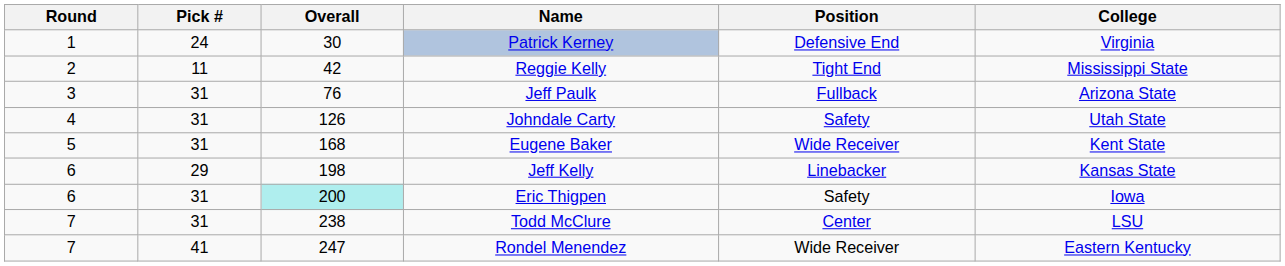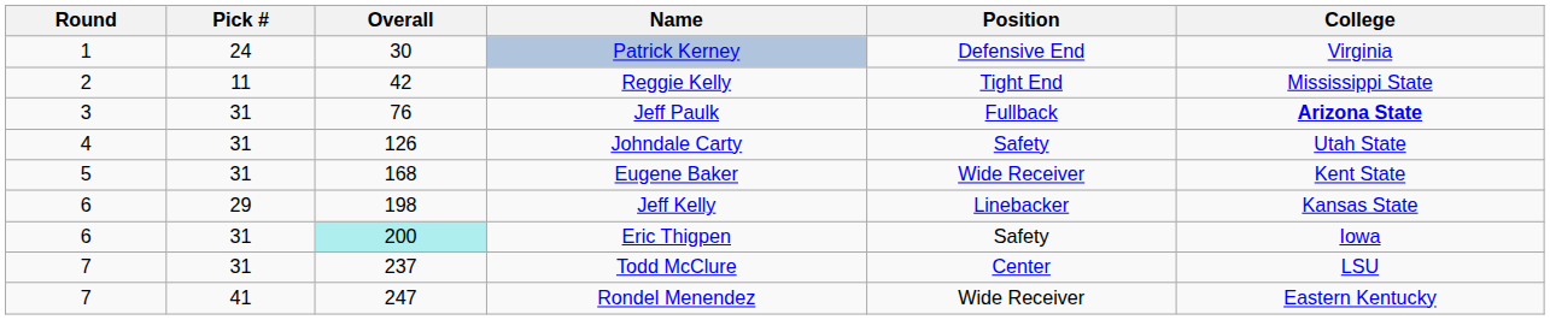 <table class="wikitable sortable sortable" style="width: 100%; text-align:center">
 <tr>
 <th>Round</th>
 <th>Pick #</th>
 <th>Overall</th>
 <th>Name</th>
 <th>Position</th>
 <th>College</th>
 </tr>
 <tr>
 <td>1</td>
 <td>24</td>
 <td>30</td>
 <td bgcolor=lightsteelblue><a href='#'>Patrick Kerney</a></td>
 <td><a href='#'>Defensive End</a></td>
 <td><a href='#'>Virginia</a></td>
 </tr>
 <tr>
 <td>2</td>
 <td>11</td>
 <td>42</td>
 <td><a href='#'>Reggie Kelly</a></td>
 <td><a href='#'>Tight End</a></td>
 <td><a href='#'>Mississippi State</a></td>
 </tr>
 <tr>
 <td>3</td>
 <td>31</td>
 <td>76</td>
 <td><a href='#'>Jeff Paulk</a></td>
 <td><a href='#'>Fullback</a></td>
-<td><a href='#'>Arizona State</a></td>
+<td><strong><a href='#'>Arizona State</a></strong></td>
 </tr>
 <tr>
 <td>4</td>
 <td>31</td>
 <td>126</td>
 <td><a href='#'>Johndale Carty</a></td>
 <td><a href='#'>Safety</a></td>
 <td><a href='#'>Utah State</a></td>
 </tr>
 <tr>
 <td>5</td>
 <td>31</td>
 <td>168</td>
 <td><a href='#'>Eugene Baker</a></td>
 <td><a href='#'>Wide Receiver</a></td>
 <td><a href='#'>Kent State</a></td>
 </tr>
 <tr>
 <td>6</td>
 <td>29</td>
 <td>198</td>
 <td><a href='#'>Jeff Kelly</a></td>
 <td><a href='#'>Linebacker</a></td>
 <td><a href='#'>Kansas State</a></td>
 </tr>
 <tr>
 <td>6</td>
 <td>31</td>
 <td style="background: paleturquoise;">200</td>
 <td><a href='#'>Eric Thigpen</a></td>
 <td>Safety</td>
 <td><a href='#'>Iowa</a></td>
 </tr>
 <tr>
 <td>7</td>
 <td>31</td>
-<td>238</td>
+<td>237</td>
 <td><a href='#'>Todd McClure</a></td>
 <td><a href='#'>Center</a></td>
 <td><a href='#'>LSU</a></td>
 </tr>
 <tr>
 <td>7</td>
 <td>41</td>
 <td>247</td>
 <td><a href='#'>Rondel Menendez</a></td>
 <td>Wide Receiver</td>
 <td><a href='#'>Eastern Kentucky</a></td>
 </tr>
 </table>
